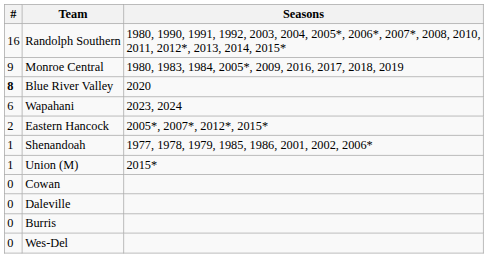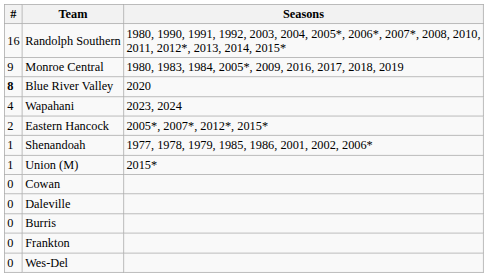 <table class="wikitable" style=>
 <tr>
 <th>#</th>
 <th>Team</th>
 <th>Seasons</th>
 </tr>
 <tr>
 <td>16</td>
 <td>Randolph Southern</td>
 <td>1980, 1990, 1991, 1992, 2003, 2004, 2005*, 2006*, 2007*, 2008, 2010,<br>2011, 2012*, 2013, 2014, 2015*</td>
 </tr>
 <tr>
 <td>9</td>
 <td>Monroe Central</td>
 <td>1980, 1983, 1984, 2005*, 2009, 2016, 2017, 2018, 2019</td>
 </tr>
 <tr>
 <td><strong>8</strong></td>
 <td>Blue River Valley</td>
 <td>2020</td>
 </tr>
 <tr>
-<td>6</td>
+<td>4</td>
 <td>Wapahani</td>
 <td>2023, 2024</td>
 </tr>
 <tr>
 <td>2</td>
 <td>Eastern Hancock</td>
 <td>2005*, 2007*, 2012*, 2015*</td>
 </tr>
 <tr>
 <td>1</td>
 <td>Shenandoah</td>
 <td>1977, 1978, 1979, 1985, 1986, 2001, 2002, 2006*</td>
 </tr>
 <tr>
 <td>1</td>
 <td>Union (M)</td>
 <td>2015*</td>
 </tr>
 <tr>
 <td>0</td>
 <td>Cowan</td>
 <td></td>
 </tr>
 <tr>
 <td>0</td>
 <td>Daleville</td>
 <td></td>
 </tr>
 <tr>
 <td>0</td>
 <td>Burris</td>
 <td></td>
 </tr>
 <tr>
 <td>0</td>
+<td>Frankton</td>
+<td></td>
+</tr>
+<tr>
+<td>0</td>
 <td>Wes-Del</td>
 <td></td>
 </tr>
 </table>
